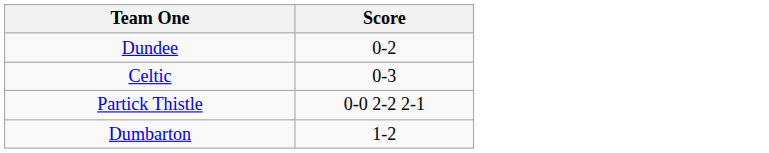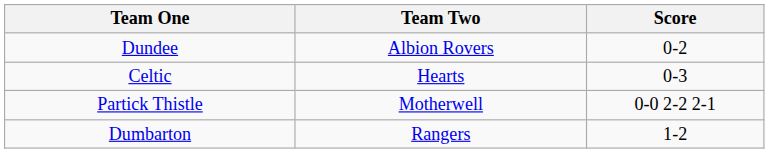 <table class="wikitable" style="text-align: center">
 <tr>
 <th width=250>Team One</th>
+<th width=250>Team Two</th>
 <th width=150>Score</th>
 </tr>
 <tr>
 <td><a href='#'>Dundee</a></td>
+<td><a href='#'>Albion Rovers</a></td>
 <td>0-2</td>
 </tr>
 <tr>
 <td><a href='#'>Celtic</a></td>
+<td><a href='#'>Hearts</a></td>
 <td>0-3</td>
 </tr>
 <tr>
 <td><a href='#'>Partick Thistle</a></td>
+<td><a href='#'>Motherwell</a></td>
 <td>0-0 2-2 2-1</td>
 </tr>
 <tr>
 <td><a href='#'>Dumbarton</a></td>
+<td><a href='#'>Rangers</a></td>
 <td>1-2</td>
 </tr>
 </table>
